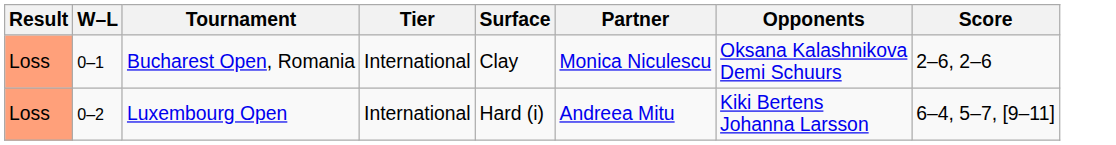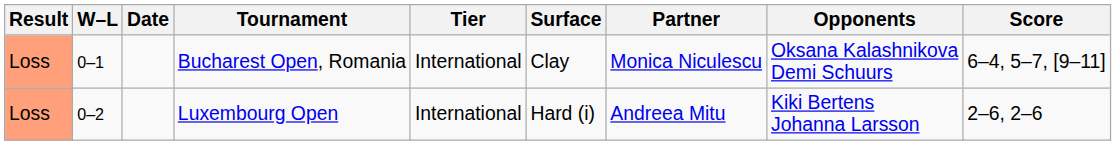 <table class="sortable wikitable">
 <tr>
 <th>Result</th>
 <th class="unsortable">W–L</th>
+<th>Date</th>
 <th>Tournament</th>
 <th>Tier</th>
 <th>Surface</th>
 <th>Partner</th>
 <th>Opponents</th>
 <th class="unsortable">Score</th>
 </tr>
 <tr>
 <td style="background:#ffa07a;">Loss</td>
 <td><small>0–1</small></td>
+<td><a href='#'></a></td>
 <td><a href='#'>Bucharest Open</a>, Romania</td>
 <td>International</td>
 <td>Clay</td>
 <td> <a href='#'>Monica Niculescu</a></td>
 <td> <a href='#'>Oksana Kalashnikova</a> <br>  <a href='#'>Demi Schuurs</a></td>
-<td>2–6, 2–6</td>
+<td>6–4, 5–7, [9–11]</td>
 </tr>
 <tr>
 <td style="background:#ffa07a;">Loss</td>
 <td><small>0–2</small></td>
+<td><a href='#'></a></td>
 <td><a href='#'>Luxembourg Open</a></td>
 <td>International</td>
 <td>Hard (i)</td>
 <td> <a href='#'>Andreea Mitu</a></td>
 <td> <a href='#'>Kiki Bertens</a> <br>  <a href='#'>Johanna Larsson</a></td>
-<td>6–4, 5–7, [9–11]</td>
+<td>2–6, 2–6</td>
 </tr>
 </table>
